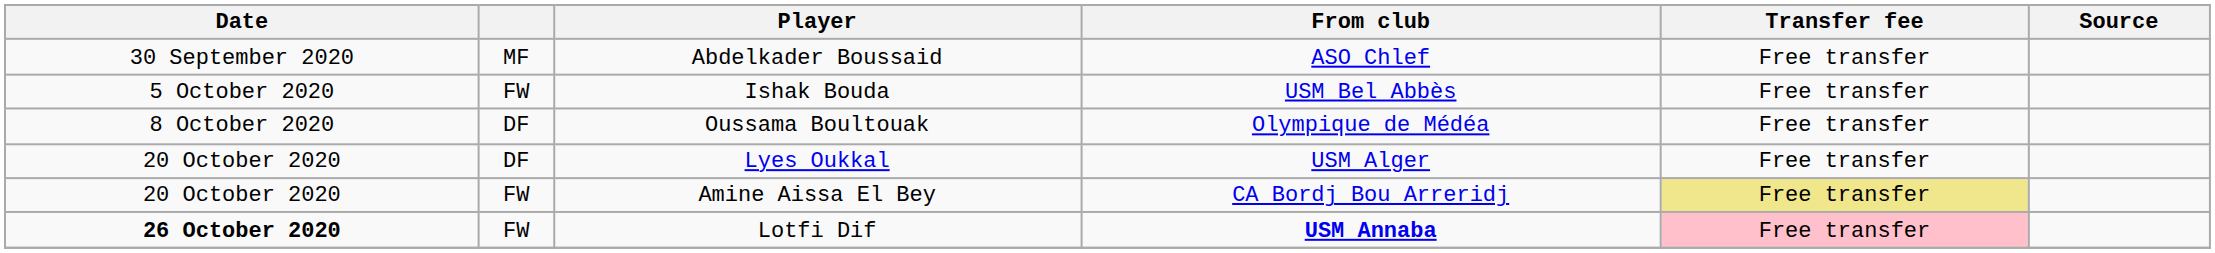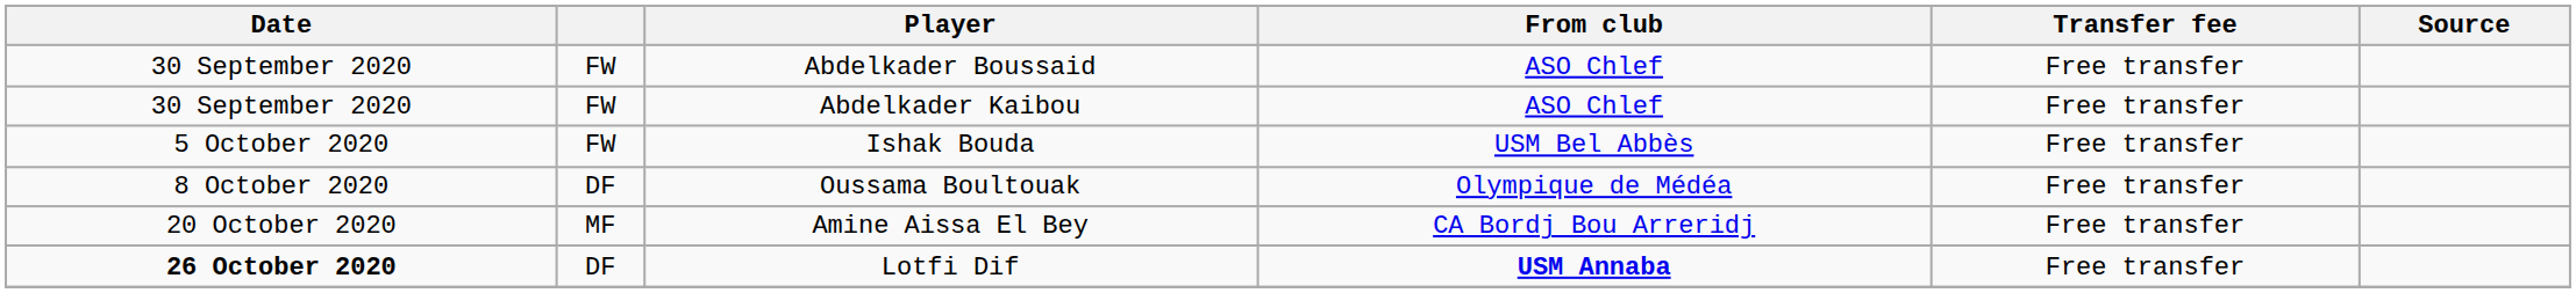 <table class="wikitable sortable" style="width:70%; text-align:center; font-size:85%; text-align:centre;">
 <tr>
 <th>Date</th>
 <th></th>
 <th>Player</th>
 <th>From club</th>
 <th>Transfer fee</th>
 <th>Source</th>
 </tr>
 <tr>
 <td>30 September 2020</td>
-<td>MF</td>
+<td>FW</td>
 <td> Abdelkader Boussaid</td>
+<td><a href='#'>ASO Chlef</a></td>
+<td>Free transfer</td>
+<td></td>
+</tr>
+<tr>
+<td>30 September 2020</td>
+<td>FW</td>
+<td> Abdelkader Kaibou</td>
 <td><a href='#'>ASO Chlef</a></td>
 <td>Free transfer</td>
 <td></td>
 </tr>
 <tr>
 <td>5 October 2020</td>
 <td>FW</td>
 <td> Ishak Bouda</td>
 <td><a href='#'>USM Bel Abbès</a></td>
 <td>Free transfer</td>
 <td></td>
 </tr>
 <tr>
 <td>8 October 2020</td>
 <td>DF</td>
 <td> Oussama Boultouak</td>
 <td><a href='#'>Olympique de Médéa</a></td>
 <td>Free transfer</td>
 <td></td>
 </tr>
 <tr>
 <td>20 October 2020</td>
-<td>DF</td>
-<td> <a href='#'>Lyes Oukkal</a></td>
-<td><a href='#'>USM Alger</a></td>
+<td>MF</td>
+<td> Amine Aissa El Bey</td>
+<td><a href='#'>CA Bordj Bou Arreridj</a></td>
 <td>Free transfer</td>
 <td></td>
 </tr>
 <tr>
-<td>20 October 2020</td>
-<td>FW</td>
-<td> Amine Aissa El Bey</td>
-<td><a href='#'>CA Bordj Bou Arreridj</a></td>
-<td style="background: khaki;">Free transfer</td>
-<td></td>
-</tr>
-<tr>
 <td><strong>26 October 2020</strong></td>
-<td>FW</td>
+<td>DF</td>
 <td> Lotfi Dif</td>
 <td><strong><a href='#'>USM Annaba</a></strong></td>
-<td style="background: pink;">Free transfer</td>
+<td>Free transfer</td>
 <td></td>
 </tr>
 <tr>
 </tr>
 </table>
